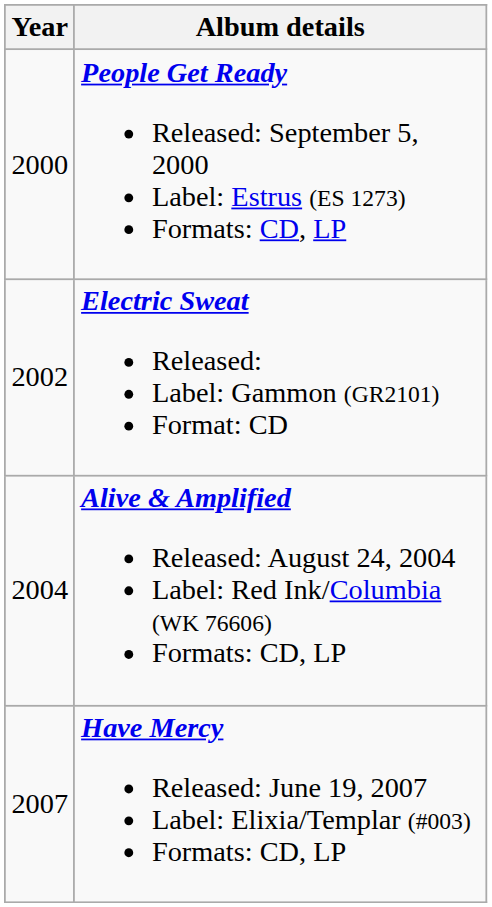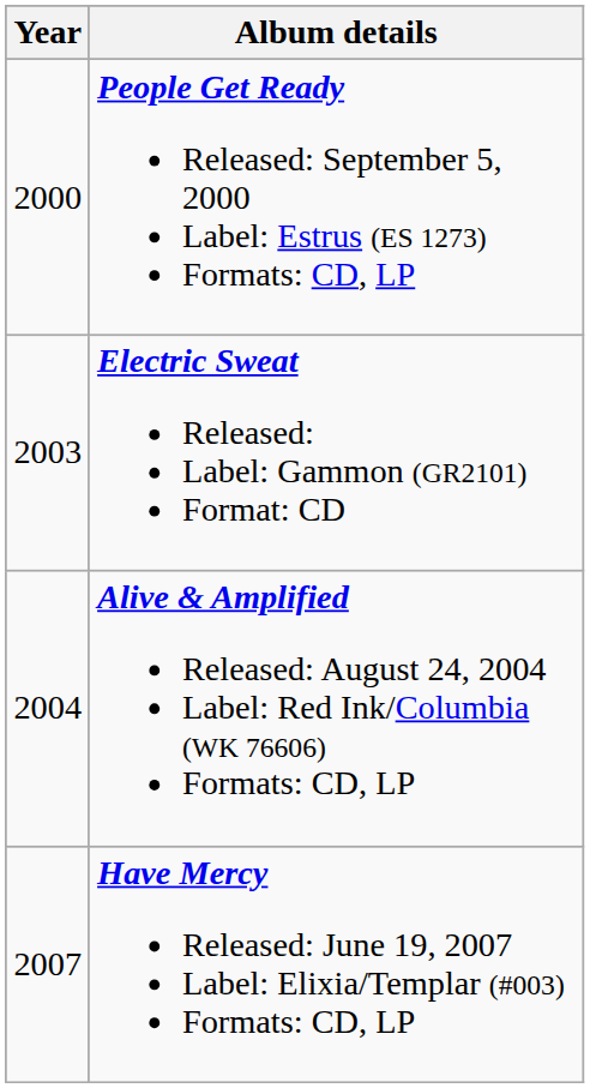 <table class="wikitable">
 <tr>
 <th>Year</th>
 <th width="225">Album details</th>
 </tr>
 <tr>
 <td>2000</td>
 <td><strong><em><a href='#'>People Get Ready</a></em></strong><br><ul><li>Released: September 5, 2000</li><li>Label: <a href='#'>Estrus</a> <small>(ES 1273)</small></li><li>Formats: <a href='#'>CD</a>, <a href='#'>LP</a></li></ul></td>
 </tr>
 <tr>
-<td>2002</td>
+<td>2003</td>
 <td><strong><em><a href='#'>Electric Sweat</a></em></strong><br><ul><li>Released: </li><li>Label: Gammon <small>(GR2101)</small></li><li>Format: CD</li></ul></td>
 </tr>
 <tr>
 <td>2004</td>
 <td><strong><em><a href='#'>Alive & Amplified</a></em></strong><br><ul><li>Released: August 24, 2004</li><li>Label: Red Ink/<a href='#'>Columbia</a> <small>(WK 76606)</small></li><li>Formats: CD, LP</li></ul></td>
 </tr>
 <tr>
 <td>2007</td>
 <td><strong><em><a href='#'>Have Mercy</a></em></strong><br><ul><li>Released: June 19, 2007</li><li>Label: Elixia/Templar <small>(#003)</small></li><li>Formats: CD, LP</li></ul></td>
 </tr>
 </table>
